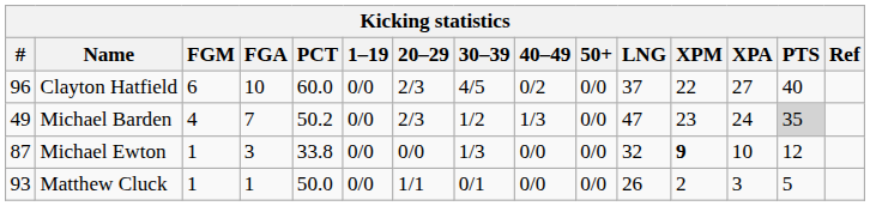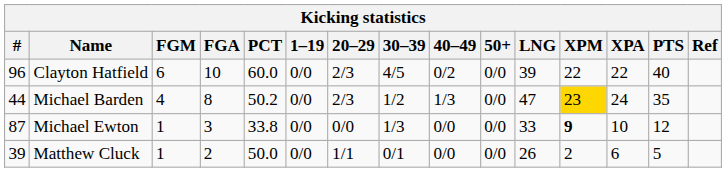 <table class="wikitable sortable collapsible collapsed">
 <tr>
 <th colspan="15">Kicking statistics</th>
 </tr>
 <tr>
 <th>#</th>
 <th>Name</th>
 <th>FGM</th>
 <th>FGA</th>
 <th>PCT</th>
 <th>1–19</th>
 <th>20–29</th>
 <th>30–39</th>
 <th>40–49</th>
 <th>50+</th>
 <th>LNG</th>
 <th>XPM</th>
 <th>XPA</th>
 <th>PTS</th>
 <th>Ref</th>
 </tr>
 <tr>
 <td>96</td>
 <td>Clayton Hatfield</td>
 <td>6</td>
 <td>10</td>
 <td>60.0</td>
 <td>0/0</td>
 <td>2/3</td>
 <td>4/5</td>
 <td>0/2</td>
 <td>0/0</td>
-<td>37</td>
+<td>39</td>
 <td>22</td>
-<td>27</td>
+<td>22</td>
 <td>40</td>
 <td></td>
 </tr>
 <tr>
-<td>49</td>
+<td>44</td>
 <td>Michael Barden</td>
 <td>4</td>
-<td>7</td>
+<td>8</td>
 <td>50.2</td>
 <td>0/0</td>
 <td>2/3</td>
 <td>1/2</td>
 <td>1/3</td>
 <td>0/0</td>
 <td>47</td>
-<td>23</td>
+<td style="background: gold;">23</td>
 <td>24</td>
-<td style="background: lightgrey;">35</td>
+<td>35</td>
 <td></td>
 </tr>
 <tr>
 <td>87</td>
 <td>Michael Ewton</td>
 <td>1</td>
 <td>3</td>
 <td>33.8</td>
 <td>0/0</td>
 <td>0/0</td>
 <td>1/3</td>
 <td>0/0</td>
 <td>0/0</td>
-<td>32</td>
+<td>33</td>
 <td><strong>9</strong></td>
 <td>10</td>
 <td>12</td>
 <td></td>
 </tr>
 <tr>
-<td>93</td>
+<td>39</td>
 <td>Matthew Cluck</td>
 <td>1</td>
-<td>1</td>
+<td>2</td>
 <td>50.0</td>
 <td>0/0</td>
 <td>1/1</td>
 <td>0/1</td>
 <td>0/0</td>
 <td>0/0</td>
 <td>26</td>
 <td>2</td>
-<td>3</td>
+<td>6</td>
 <td>5</td>
 <td></td>
 </tr>
 </table>
